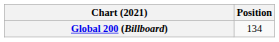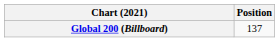 <table class="wikitable sortable plainrowheaders" style="text-align:center">
 <tr>
 <th scope="col" style="width:22em;">Chart (2021)</th>
 <th scope="col">Position</th>
 </tr>
 <tr>
 <th scope="row"><a href='#'>Global 200</a> (<em>Billboard</em>)</th>
-<td>134</td>
+<td>137</td>
 </tr>
 </table>
